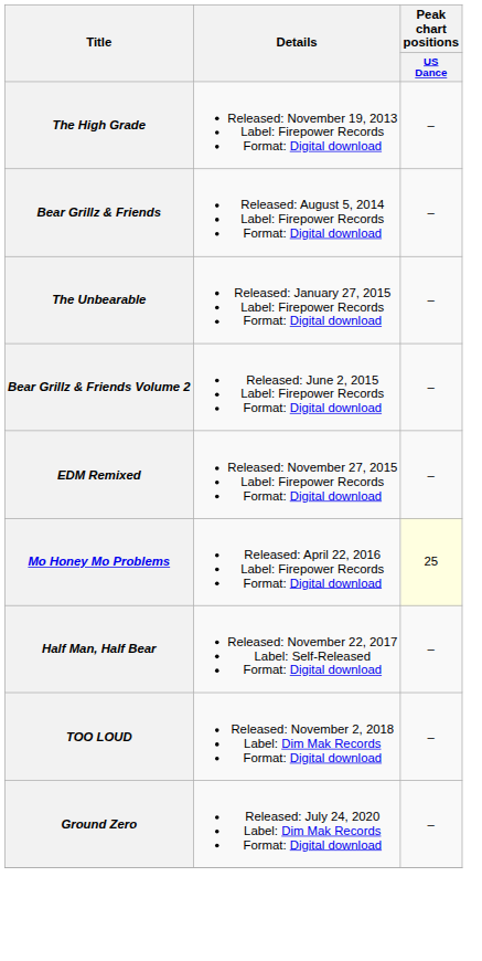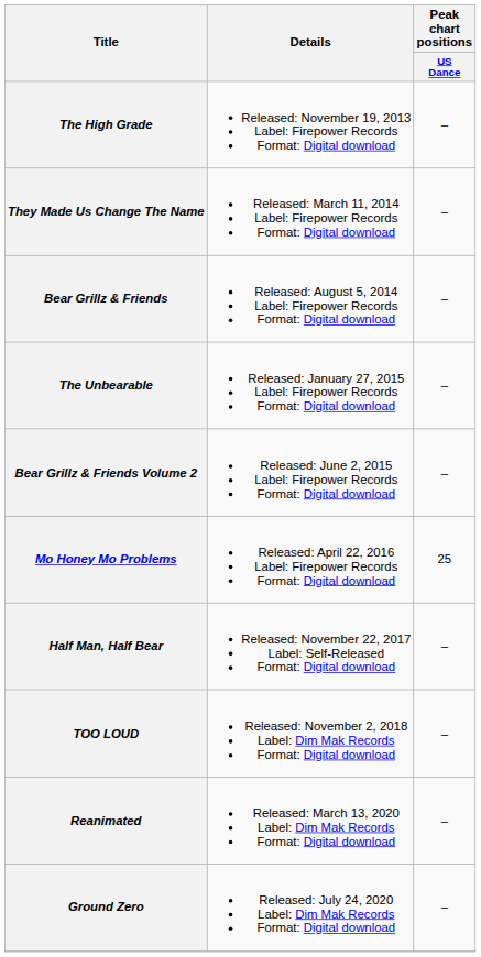 <table class="wikitable plainrowheaders" style="text-align:center;">
 <tr>
 <th rowspan="2" scope="col">Title</th>
 <th rowspan="2" scope="col">Details</th>
 <th scope="col">Peak chart positions</th>
 </tr>
 <tr>
 <th scope="col" style="width:3em;font-size:85%;"><a href='#'>US</a><br><a href='#'>Dance</a><br></th>
 </tr>
 <tr>
 <th scope="row"><em>The High Grade</em></th>
 <td><br><ul><li>Released: November 19, 2013</li><li>Label: Firepower Records</li><li>Format: <a href='#'>Digital download</a></li></ul></td>
+<td>–</td>
+</tr>
+<tr>
+<th scope="row"><em>They Made Us Change The Name</em></th>
+<td><br><ul><li>Released: March 11, 2014</li><li>Label: Firepower Records</li><li>Format: <a href='#'>Digital download</a></li></ul></td>
 <td>–</td>
 </tr>
 <tr>
 <th scope="row"><em>Bear Grillz & Friends</em></th>
 <td><br><ul><li>Released: August 5, 2014</li><li>Label: Firepower Records</li><li>Format: <a href='#'>Digital download</a></li></ul></td>
 <td>–</td>
 </tr>
 <tr>
 <th scope="row"><em>The Unbearable</em></th>
 <td><br><ul><li>Released: January 27, 2015</li><li>Label: Firepower Records</li><li>Format: <a href='#'>Digital download</a></li></ul></td>
 <td>–</td>
 </tr>
 <tr>
 <th scope="row"><em>Bear Grillz & Friends Volume 2</em></th>
 <td><br><ul><li>Released: June 2, 2015</li><li>Label: Firepower Records</li><li>Format: <a href='#'>Digital download</a></li></ul></td>
 <td>–</td>
 </tr>
 <tr>
-<th scope="row"><em>EDM Remixed</em></th>
-<td><br><ul><li>Released: November 27, 2015</li><li>Label: Firepower Records</li><li>Format: <a href='#'>Digital download</a></li></ul></td>
-<td>–</td>
-</tr>
-<tr>
 <th scope="row"><em><a href='#'>Mo Honey Mo Problems</a></em></th>
 <td><br><ul><li>Released: April 22, 2016</li><li>Label: Firepower Records</li><li>Format: <a href='#'>Digital download</a></li></ul></td>
-<td style="background: lightyellow;">25</td>
+<td>25</td>
 </tr>
 <tr>
 <th scope="row"><em>Half Man, Half Bear</em></th>
 <td><br><ul><li>Released: November 22, 2017</li><li>Label: Self-Released</li><li>Format: <a href='#'>Digital download</a></li></ul></td>
 <td>–</td>
 </tr>
 <tr>
 <th scope="row"><em>TOO LOUD</em></th>
 <td><br><ul><li>Released: November 2, 2018</li><li>Label: <a href='#'>Dim Mak Records</a></li><li>Format: <a href='#'>Digital download</a></li></ul></td>
 <td>–</td>
 </tr>
 <tr>
+<th scope="row"><em>Reanimated</em></th>
+<td><br><ul><li>Released: March 13, 2020</li><li>Label: <a href='#'>Dim Mak Records</a></li><li>Format: <a href='#'>Digital download</a></li></ul></td>
+<td>–</td>
+</tr>
+<tr>
 <th scope="row"><em>Ground Zero</em></th>
 <td><br><ul><li>Released: July 24, 2020</li><li>Label: <a href='#'>Dim Mak Records</a></li><li>Format: <a href='#'>Digital download</a></li></ul></td>
 <td>–</td>
 </tr>
 <tr>
 </tr>
 </table>
